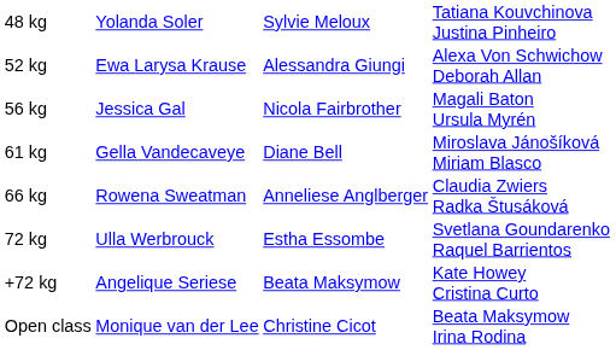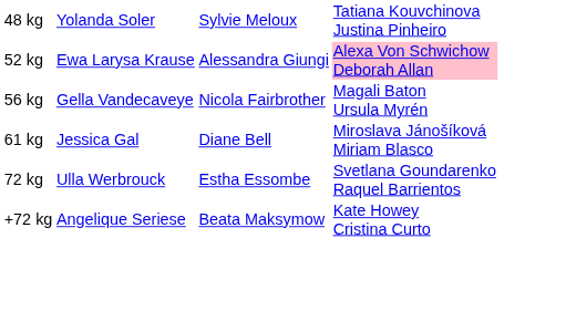 <table>
 <tr>
 <td>48 kg</td>
 <td> <a href='#'>Yolanda Soler</a></td>
 <td> <a href='#'>Sylvie Meloux</a></td>
 <td> <a href='#'>Tatiana Kouvchinova</a> <br>  <a href='#'>Justina Pinheiro</a></td>
 </tr>
 <tr>
 <td>52 kg</td>
 <td> <a href='#'>Ewa Larysa Krause</a></td>
 <td> <a href='#'>Alessandra Giungi</a></td>
-<td> <a href='#'>Alexa Von Schwichow</a> <br>  <a href='#'>Deborah Allan</a></td>
+<td style="background: pink;"> <a href='#'>Alexa Von Schwichow</a> <br>  <a href='#'>Deborah Allan</a></td>
 </tr>
 <tr>
 <td>56 kg</td>
-<td> <a href='#'>Jessica Gal</a></td>
+<td> <a href='#'>Gella Vandecaveye</a></td>
 <td> <a href='#'>Nicola Fairbrother</a></td>
 <td> <a href='#'>Magali Baton</a> <br>  <a href='#'>Ursula Myrén</a></td>
 </tr>
 <tr>
 <td>61 kg</td>
-<td> <a href='#'>Gella Vandecaveye</a></td>
+<td> <a href='#'>Jessica Gal</a></td>
 <td> <a href='#'>Diane Bell</a></td>
 <td> <a href='#'>Miroslava Jánošíková</a> <br>  <a href='#'>Miriam Blasco</a></td>
-</tr>
-<tr>
-<td>66 kg</td>
-<td> <a href='#'>Rowena Sweatman</a></td>
-<td> <a href='#'>Anneliese Anglberger</a></td>
-<td> <a href='#'>Claudia Zwiers</a> <br>  <a href='#'>Radka Štusáková</a></td>
 </tr>
 <tr>
 <td>72 kg</td>
 <td> <a href='#'>Ulla Werbrouck</a></td>
 <td> <a href='#'>Estha Essombe</a></td>
 <td> <a href='#'>Svetlana Goundarenko</a> <br>  <a href='#'>Raquel Barrientos</a></td>
 </tr>
 <tr>
 <td>+72 kg</td>
 <td> <a href='#'>Angelique Seriese</a></td>
 <td> <a href='#'>Beata Maksymow</a></td>
 <td> <a href='#'>Kate Howey</a> <br>  <a href='#'>Cristina Curto</a></td>
 </tr>
-<tr>
-<td>Open class</td>
-<td> <a href='#'>Monique van der Lee</a></td>
-<td> <a href='#'>Christine Cicot</a></td>
-<td> <a href='#'>Beata Maksymow</a> <br>  <a href='#'>Irina Rodina</a></td>
-</tr>
 </table>
